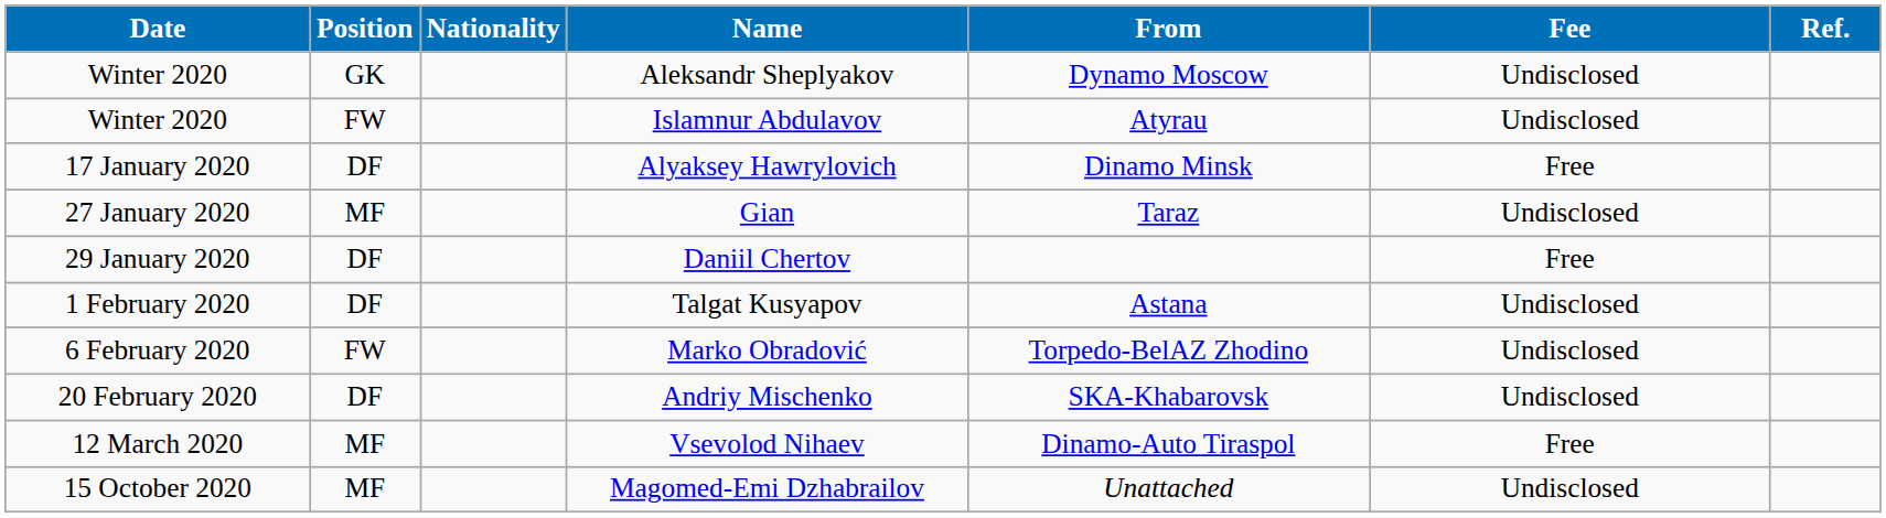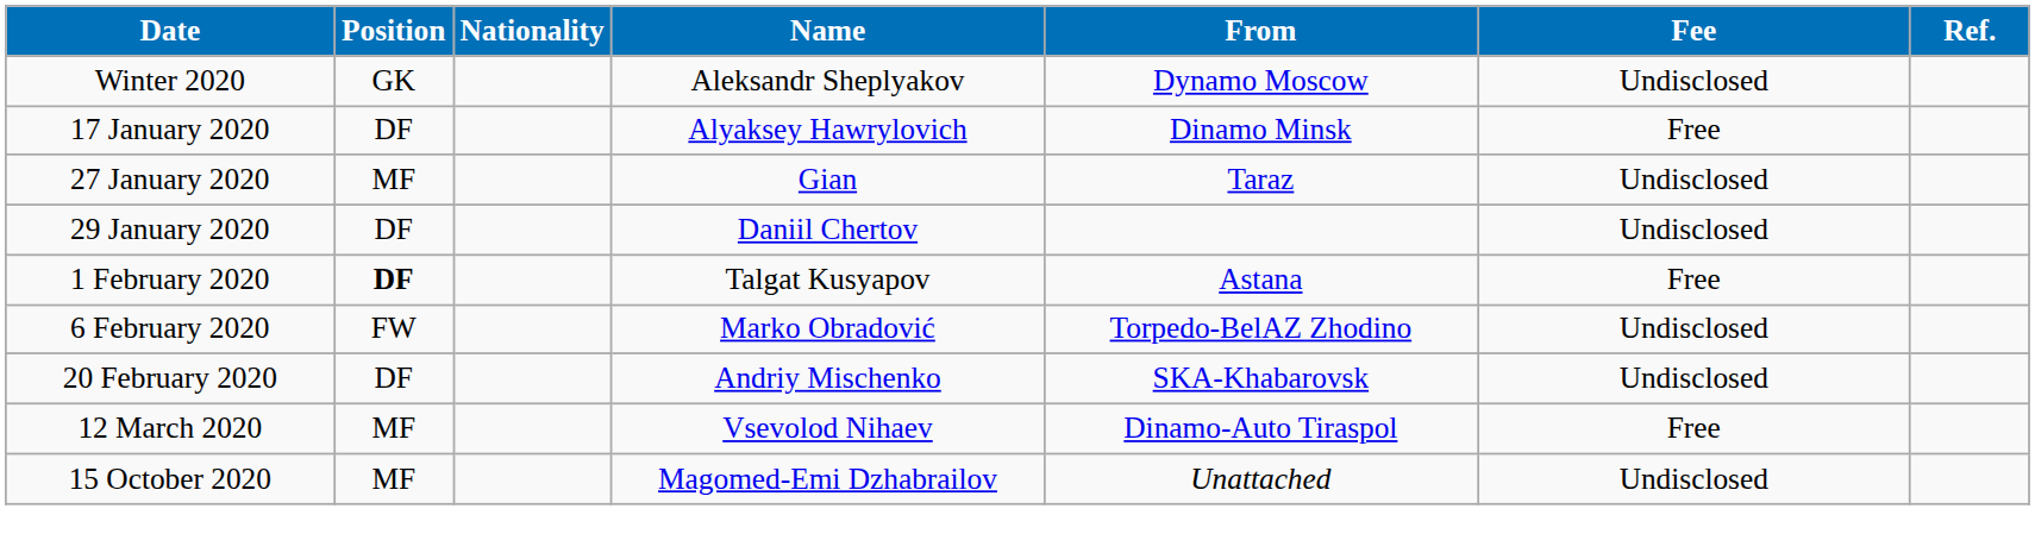 <table class="wikitable"  style="text-align:center; font-size:90%; ">
 <tr>
 <th style="background:#0070B8; color:#FFFFFF; width:150px;">Date</th>
 <th style="background:#0070B8; color:#FFFFFF; width:50px;">Position</th>
 <th style="background:#0070B8; color:#FFFFFF; width:50px;">Nationality</th>
 <th style="background:#0070B8; color:#FFFFFF; width:200px;">Name</th>
 <th style="background:#0070B8; color:#FFFFFF; width:200px;">From</th>
 <th style="background:#0070B8; color:#FFFFFF; width:200px;">Fee</th>
 <th style="background:#0070B8; color:#FFFFFF; width:50px;">Ref.</th>
 </tr>
 <tr>
 <td>Winter 2020</td>
 <td>GK</td>
 <td></td>
 <td>Aleksandr Sheplyakov</td>
 <td><a href='#'>Dynamo Moscow</a></td>
-<td>Undisclosed</td>
-<td></td>
-</tr>
-<tr>
-<td>Winter 2020</td>
-<td>FW</td>
-<td></td>
-<td><a href='#'>Islamnur Abdulavov</a></td>
-<td><a href='#'>Atyrau</a></td>
 <td>Undisclosed</td>
 <td></td>
 </tr>
 <tr>
 <td>17 January 2020</td>
 <td>DF</td>
 <td></td>
 <td><a href='#'>Alyaksey Hawrylovich</a></td>
 <td><a href='#'>Dinamo Minsk</a></td>
 <td>Free</td>
 <td></td>
 </tr>
 <tr>
 <td>27 January 2020</td>
 <td>MF</td>
 <td></td>
 <td><a href='#'>Gian</a></td>
 <td><a href='#'>Taraz</a></td>
 <td>Undisclosed</td>
 <td></td>
 </tr>
 <tr>
 <td>29 January 2020</td>
 <td>DF</td>
 <td></td>
 <td><a href='#'>Daniil Chertov</a></td>
 <td></td>
-<td>Free</td>
+<td>Undisclosed</td>
 <td></td>
 </tr>
 <tr>
 <td>1 February 2020</td>
-<td>DF</td>
+<td><strong>DF</strong></td>
 <td></td>
 <td>Talgat Kusyapov</td>
 <td><a href='#'>Astana</a></td>
-<td>Undisclosed</td>
+<td>Free</td>
 <td></td>
 </tr>
 <tr>
 <td>6 February 2020</td>
 <td>FW</td>
 <td></td>
 <td><a href='#'>Marko Obradović</a></td>
 <td><a href='#'>Torpedo-BelAZ Zhodino</a></td>
 <td>Undisclosed</td>
 <td></td>
 </tr>
 <tr>
 <td>20 February 2020</td>
 <td>DF</td>
 <td></td>
 <td><a href='#'>Andriy Mischenko</a></td>
 <td><a href='#'>SKA-Khabarovsk</a></td>
 <td>Undisclosed</td>
 <td></td>
 </tr>
 <tr>
 <td>12 March 2020</td>
 <td>MF</td>
 <td></td>
 <td><a href='#'>Vsevolod Nihaev</a></td>
 <td><a href='#'>Dinamo-Auto Tiraspol</a></td>
 <td>Free</td>
 <td></td>
 </tr>
 <tr>
 <td>15 October 2020</td>
 <td>MF</td>
 <td></td>
 <td><a href='#'>Magomed-Emi Dzhabrailov</a></td>
 <td><em>Unattached</em></td>
 <td>Undisclosed</td>
 <td></td>
 </tr>
 </table>
